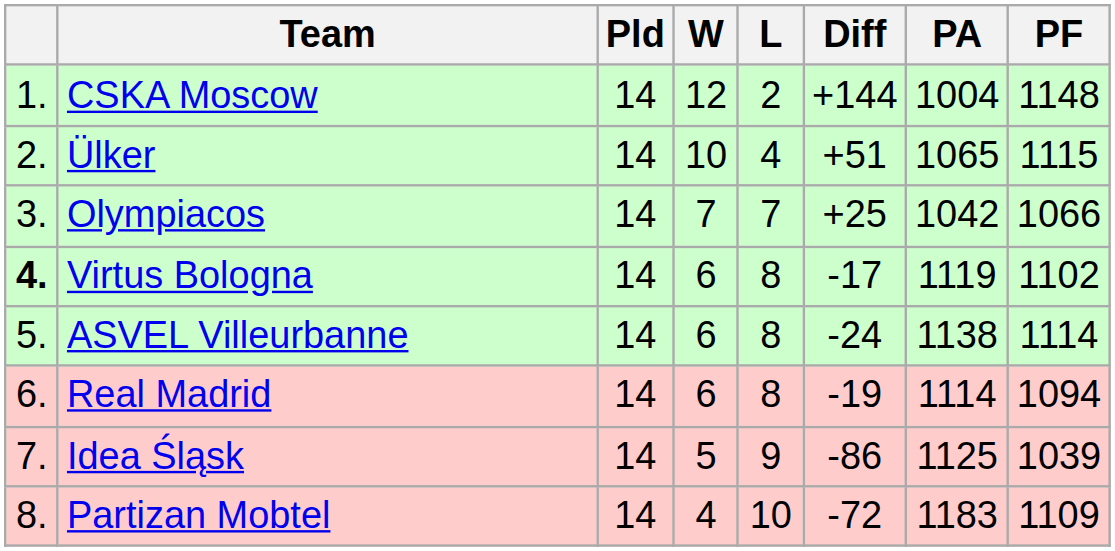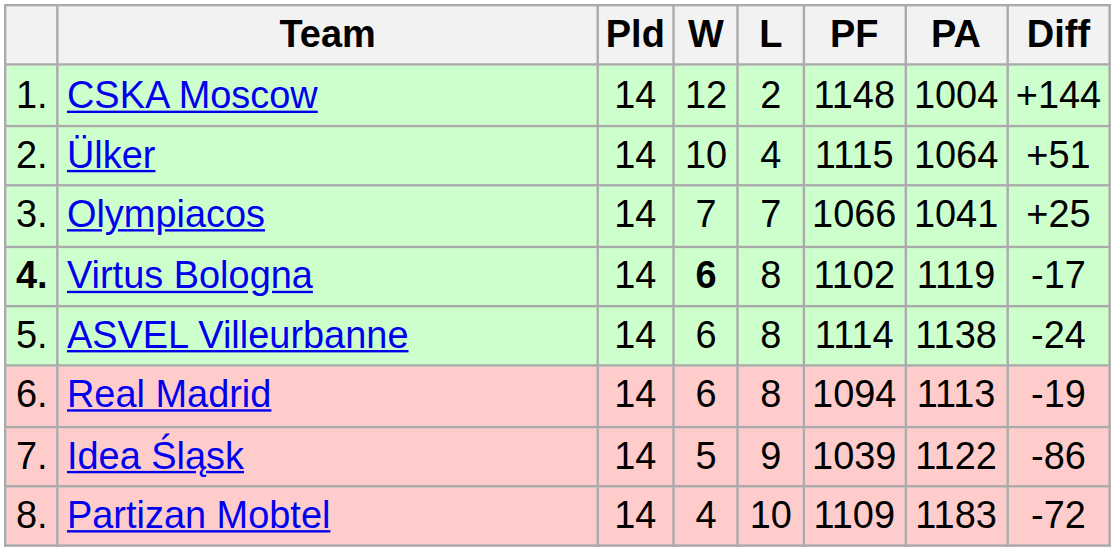 <table class=wikitable style="text-align:center">
 <tr>
 <th width=15></th>
 <th width=220>Team</th>
 <th width=20>Pld</th>
 <th width=20>W</th>
 <th width=20>L</th>
+<th width=20>PF</th>
+<th width=20>PA</th>
 <th width=30>Diff</th>
-<th width=20>PA</th>
-<th width=20>PF</th>
 </tr>
 <tr bgcolor=#ccffcc>
 <td>1.</td>
 <td align=left> <a href='#'>CSKA Moscow</a></td>
 <td>14</td>
 <td>12</td>
 <td>2</td>
+<td>1148</td>
+<td>1004</td>
 <td>+144</td>
-<td>1004</td>
-<td>1148</td>
 </tr>
 <tr bgcolor=#ccffcc>
 <td>2.</td>
 <td align=left> <a href='#'>Ülker</a></td>
 <td>14</td>
 <td>10</td>
 <td>4</td>
+<td>1115</td>
+<td>1064</td>
 <td>+51</td>
-<td>1065</td>
-<td>1115</td>
 </tr>
 <tr bgcolor=#ccffcc>
 <td>3.</td>
 <td align=left> <a href='#'>Olympiacos</a></td>
 <td>14</td>
 <td>7</td>
 <td>7</td>
+<td>1066</td>
+<td>1041</td>
 <td>+25</td>
-<td>1042</td>
-<td>1066</td>
 </tr>
 <tr bgcolor=#ccffcc>
 <td><strong>4.</strong></td>
 <td align=left> <a href='#'>Virtus Bologna</a></td>
 <td>14</td>
-<td>6</td>
+<td><strong>6</strong></td>
 <td>8</td>
+<td>1102</td>
+<td>1119</td>
 <td>-17</td>
-<td>1119</td>
-<td>1102</td>
 </tr>
 <tr bgcolor=#ccffcc>
 <td>5.</td>
 <td align=left> <a href='#'>ASVEL Villeurbanne</a></td>
 <td>14</td>
 <td>6</td>
 <td>8</td>
+<td>1114</td>
+<td>1138</td>
 <td>-24</td>
-<td>1138</td>
-<td>1114</td>
 </tr>
 <tr bgcolor=#ffcccc>
 <td>6.</td>
 <td align=left> <a href='#'>Real Madrid</a></td>
 <td>14</td>
 <td>6</td>
 <td>8</td>
+<td>1094</td>
+<td>1113</td>
 <td>-19</td>
-<td>1114</td>
-<td>1094</td>
 </tr>
 <tr bgcolor=#ffcccc>
 <td>7.</td>
 <td align=left> <a href='#'>Idea Śląsk</a></td>
 <td>14</td>
 <td>5</td>
 <td>9</td>
+<td>1039</td>
+<td>1122</td>
 <td>-86</td>
-<td>1125</td>
-<td>1039</td>
 </tr>
 <tr bgcolor=#ffcccc>
 <td>8.</td>
 <td align=left> <a href='#'>Partizan Mobtel</a></td>
 <td>14</td>
 <td>4</td>
 <td>10</td>
+<td>1109</td>
+<td>1183</td>
 <td>-72</td>
-<td>1183</td>
-<td>1109</td>
 </tr>
 </table>
